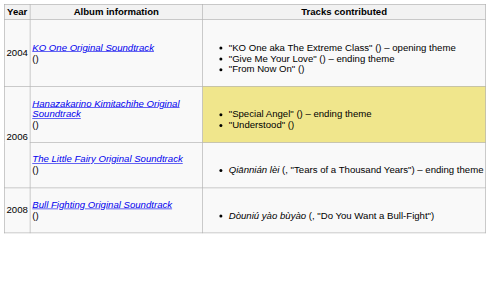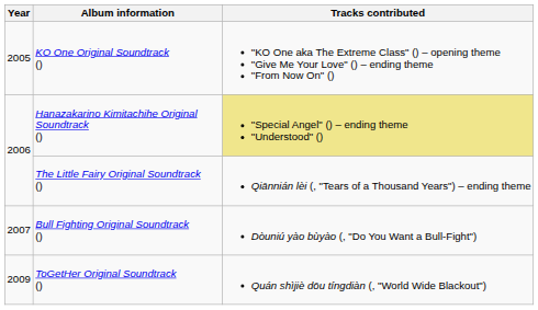 <table class="wikitable">
 <tr>
 <th>Year</th>
 <th width="280px">Album information</th>
 <th>Tracks contributed</th>
 </tr>
 <tr>
-<td>2004</td>
+<td>2005</td>
 <td><em><a href='#'>KO One Original Soundtrack</a></em><br>()</td>
 <td><br><ul><li>"KO One aka The Extreme Class" () – opening theme</li><li>"Give Me Your Love" () – ending theme</li><li>"From Now On" ()</li></ul></td>
 </tr>
 <tr>
 <td rowspan=2>2006</td>
 <td><em><a href='#'>Hanazakarino Kimitachihe Original Soundtrack</a></em><br>()</td>
 <td style="background: khaki;"><br><ul><li>"Special Angel" () – ending theme</li><li>"Understood" ()</li></ul></td>
 </tr>
 <tr>
 <td><em><a href='#'>The Little Fairy Original Soundtrack</a></em><br>()</td>
 <td><br><ul><li><em>Qiānnián lèi</em> (, "Tears of a Thousand Years") – ending theme</li></ul></td>
 </tr>
 <tr>
-<td>2008</td>
+<td>2007</td>
 <td><em><a href='#'>Bull Fighting Original Soundtrack</a></em><br>()</td>
 <td><br><ul><li><em>Dòuniú yào bùyào</em> (, "Do You Want a Bull-Fight")</li></ul></td>
 </tr>
+<tr>
+<td>2009</td>
+<td><em><a href='#'>ToGetHer Original Soundtrack</a></em><br>()</td>
+<td><br><ul><li><em>Quán shìjiè dōu tíngdiàn</em> (, "World Wide Blackout")</li></ul></td>
+</tr>
 </table>
